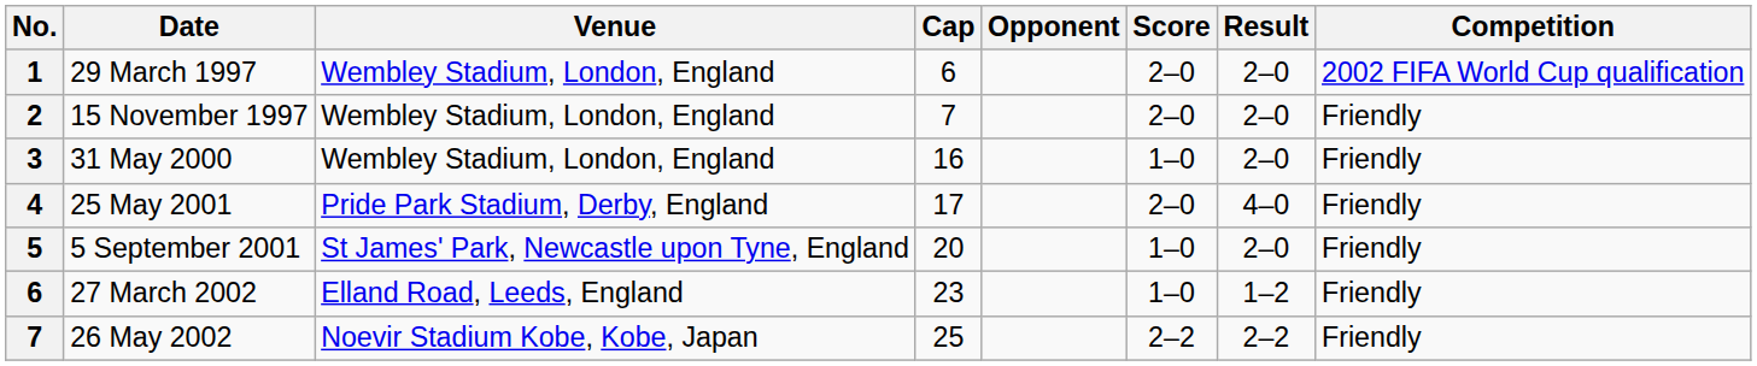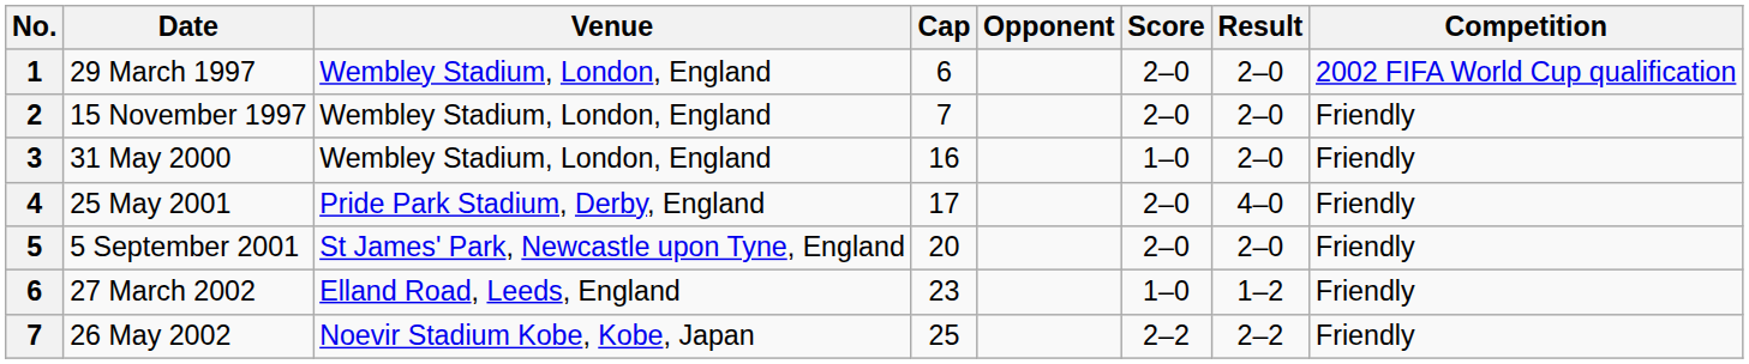 <table class="wikitable sortable plainrowheaders">
 <tr>
 <th scope=col>No.</th>
 <th scope=col data-sort-type=date>Date</th>
 <th scope=col>Venue</th>
 <th scope=col>Cap</th>
 <th scope=col>Opponent</th>
 <th scope=col>Score</th>
 <th scope=col>Result</th>
 <th scope=col>Competition</th>
 </tr>
 <tr>
 <th scope=row>1</th>
 <td>29 March 1997</td>
 <td><a href='#'>Wembley Stadium</a>, <a href='#'>London</a>, England</td>
 <td align=center>6</td>
 <td></td>
 <td align=center>2–0</td>
 <td align=center>2–0</td>
 <td><a href='#'>2002 FIFA World Cup qualification</a></td>
 </tr>
 <tr>
 <th scope=row>2</th>
 <td>15 November 1997</td>
 <td>Wembley Stadium, London, England</td>
 <td align="center">7</td>
 <td></td>
 <td align=center>2–0</td>
 <td align=center>2–0</td>
 <td>Friendly</td>
 </tr>
 <tr>
 <th scope=row>3</th>
 <td>31 May 2000</td>
 <td>Wembley Stadium, London, England</td>
 <td align="center">16</td>
 <td></td>
 <td align=center>1–0</td>
 <td align=center>2–0</td>
 <td>Friendly</td>
 </tr>
 <tr>
 <th scope=row>4</th>
 <td>25 May 2001</td>
 <td><a href='#'>Pride Park Stadium</a>, <a href='#'>Derby</a>, England</td>
 <td align=center>17</td>
 <td></td>
 <td align=center>2–0</td>
 <td align=center>4–0</td>
 <td>Friendly</td>
 </tr>
 <tr>
 <th scope=row>5</th>
 <td>5 September 2001</td>
 <td><a href='#'>St James' Park</a>, <a href='#'>Newcastle upon Tyne</a>, England</td>
 <td align=center>20</td>
 <td></td>
-<td align=center>1–0</td>
+<td align=center>2–0</td>
 <td align=center>2–0</td>
 <td>Friendly</td>
 </tr>
 <tr>
 <th scope=row>6</th>
 <td>27 March 2002</td>
 <td><a href='#'>Elland Road</a>, <a href='#'>Leeds</a>, England</td>
 <td align=center>23</td>
 <td></td>
 <td align=center>1–0</td>
 <td align=center>1–2</td>
 <td>Friendly</td>
 </tr>
 <tr>
 <th scope=row>7</th>
 <td>26 May 2002</td>
 <td><a href='#'>Noevir Stadium Kobe</a>, <a href='#'>Kobe</a>, Japan</td>
 <td align=center>25</td>
 <td></td>
 <td align=center>2–2</td>
 <td align=center>2–2</td>
 <td>Friendly</td>
 </tr>
 </table>
